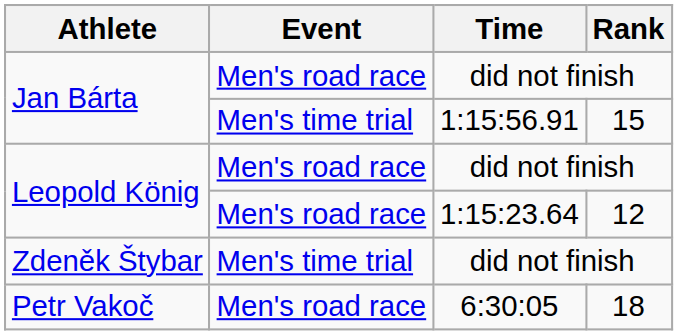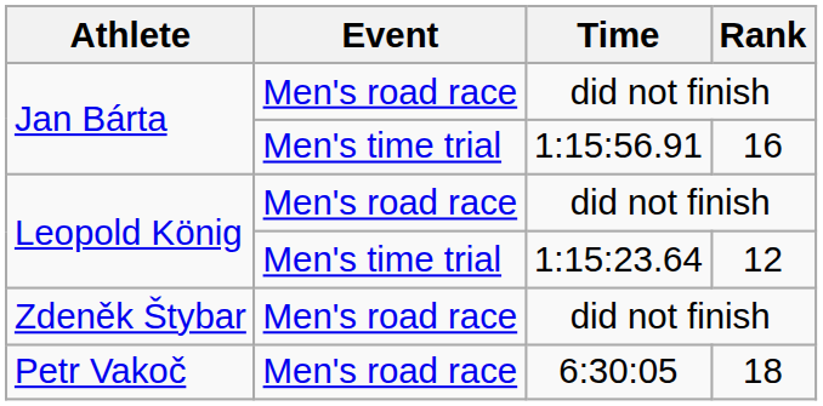 <table class="wikitable" style="font-size:90%">
 <tr>
 <th>Athlete</th>
 <th>Event</th>
 <th>Time</th>
 <th>Rank</th>
 </tr>
 <tr align=center>
 <td align=left rowspan=2><a href='#'>Jan Bárta</a></td>
 <td align=left><a href='#'>Men's road race</a></td>
 <td colspan=2>did not finish</td>
 </tr>
 <tr align=center>
 <td align=left><a href='#'>Men's time trial</a></td>
 <td>1:15:56.91</td>
-<td>15</td>
+<td>16</td>
 </tr>
 <tr align=center>
 <td align=left rowspan=2><a href='#'>Leopold König</a></td>
 <td align=left><a href='#'>Men's road race</a></td>
 <td colspan=2>did not finish</td>
 </tr>
 <tr align=center>
-<td align=left><a href='#'>Men's road race</a></td>
+<td align=left><a href='#'>Men's time trial</a></td>
 <td>1:15:23.64</td>
 <td>12</td>
 </tr>
 <tr align=center>
 <td align=left><a href='#'>Zdeněk Štybar</a></td>
-<td align=left><a href='#'>Men's time trial</a></td>
+<td align=left><a href='#'>Men's road race</a></td>
 <td colspan=2>did not finish</td>
 </tr>
 <tr align=center>
 <td align=left><a href='#'>Petr Vakoč</a></td>
 <td align=left><a href='#'>Men's road race</a></td>
 <td>6:30:05</td>
 <td>18</td>
 </tr>
 </table>
